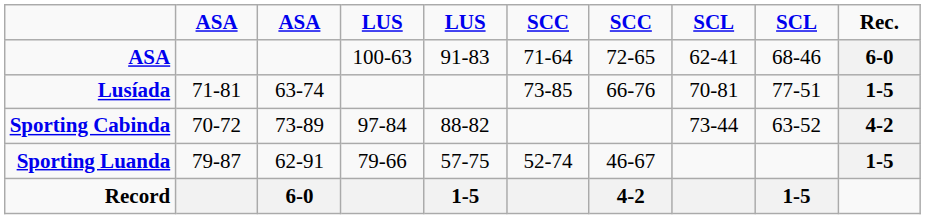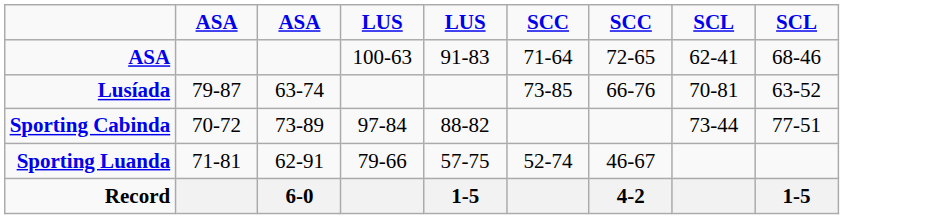 <table style="font-size: 90%; text-align: center" class="wikitable">
 <tr>
 <td></td>
 <td width=50><strong><a href='#'>ASA</a></strong></td>
 <td width=50><strong><a href='#'>ASA</a></strong></td>
 <td width=50><strong><a href='#'>LUS</a></strong></td>
 <td width=50><strong><a href='#'>LUS</a></strong></td>
 <td width=50><strong><a href='#'>SCC</a></strong></td>
 <td width=50><strong><a href='#'>SCC</a></strong></td>
 <td width=50><strong><a href='#'>SCL</a></strong></td>
 <td width=50><strong><a href='#'>SCL</a></strong></td>
-<td width=50><strong>Rec.</strong></td>
 </tr>
 <tr>
 <td align=right><strong><a href='#'>ASA</a></strong></td>
 <td></td>
 <td></td>
 <td>100-63</td>
 <td>91-83</td>
 <td>71-64</td>
 <td>72-65</td>
 <td>62-41</td>
 <td>68-46</td>
-<th>6-0</th>
 </tr>
 <tr>
 <td align=right><strong><a href='#'>Lusíada</a></strong></td>
-<td>71-81</td>
+<td>79-87</td>
 <td>63-74</td>
 <td></td>
 <td></td>
 <td>73-85</td>
 <td>66-76</td>
 <td>70-81</td>
-<td>77-51</td>
-<th>1-5</th>
+<td>63-52</td>
 </tr>
 <tr>
 <td align=right><strong><a href='#'>Sporting Cabinda</a></strong></td>
 <td>70-72</td>
 <td>73-89</td>
 <td>97-84</td>
 <td>88-82</td>
 <td></td>
 <td></td>
 <td>73-44</td>
-<td>63-52</td>
-<th>4-2</th>
+<td>77-51</td>
 </tr>
 <tr>
 <td align=right><strong><a href='#'>Sporting Luanda</a></strong></td>
-<td>79-87</td>
+<td>71-81</td>
 <td>62-91</td>
 <td>79-66</td>
 <td>57-75</td>
 <td>52-74</td>
 <td>46-67</td>
 <td></td>
 <td></td>
-<th>1-5</th>
 </tr>
 <tr>
 <td align=right><strong>Record</strong></td>
 <th></th>
 <th>6-0</th>
 <th></th>
 <th>1-5</th>
 <th></th>
 <th>4-2</th>
 <th></th>
 <th>1-5</th>
-<td></td>
 </tr>
 </table>
